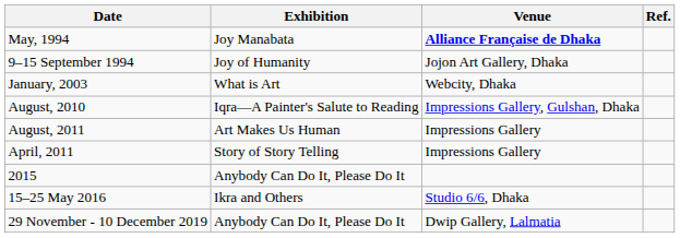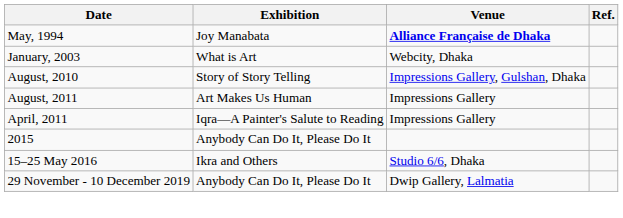 <table class="wikitable sortable">
 <tr>
 <th>Date</th>
 <th>Exhibition</th>
 <th>Venue</th>
 <th>Ref.</th>
 </tr>
 <tr>
 <td>May, 1994</td>
 <td>Joy Manabata</td>
 <td><strong><a href='#'>Alliance Française de Dhaka</a></strong></td>
 <td></td>
 </tr>
 <tr>
-<td>9–15 September 1994</td>
-<td>Joy of Humanity</td>
-<td>Jojon Art Gallery, Dhaka</td>
-<td></td>
-</tr>
-<tr>
 <td>January, 2003</td>
 <td>What is Art</td>
 <td>Webcity, Dhaka</td>
 <td></td>
 </tr>
 <tr>
 <td>August, 2010</td>
-<td>Iqra—A Painter's Salute to Reading</td>
+<td>Story of Story Telling</td>
 <td><a href='#'>Impressions Gallery</a>, <a href='#'>Gulshan</a>, Dhaka</td>
 <td></td>
 </tr>
 <tr>
 <td>August, 2011</td>
 <td>Art Makes Us Human</td>
 <td>Impressions Gallery</td>
 <td></td>
 </tr>
 <tr>
 <td>April, 2011</td>
-<td>Story of Story Telling</td>
+<td>Iqra—A Painter's Salute to Reading</td>
 <td>Impressions Gallery</td>
 <td></td>
 </tr>
 <tr>
 <td>2015</td>
 <td>Anybody Can Do It, Please Do It</td>
 <td></td>
 <td></td>
 </tr>
 <tr>
 <td>15–25 May 2016</td>
 <td>Ikra and Others</td>
 <td><a href='#'>Studio 6/6</a>, Dhaka</td>
 <td></td>
 </tr>
 <tr>
 <td>29 November - 10 December 2019</td>
 <td>Anybody Can Do It, Please Do It</td>
 <td>Dwip Gallery, <a href='#'>Lalmatia</a></td>
 <td></td>
 </tr>
 </table>
